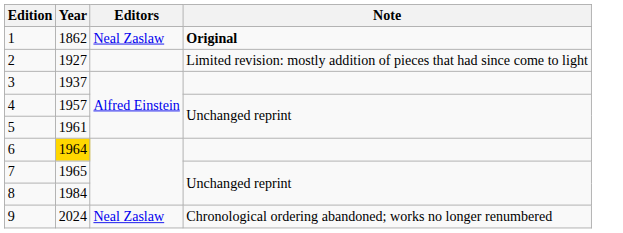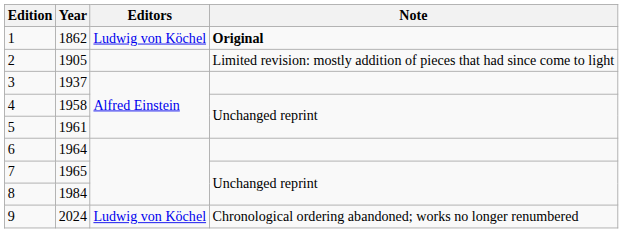 <table class="wikitable">
 <tr>
 <th>Edition</th>
 <th>Year</th>
 <th>Editors</th>
 <th>Note</th>
 </tr>
 <tr>
 <td>1</td>
 <td>1862</td>
-<td><a href='#'>Neal Zaslaw</a></td>
+<td><a href='#'>Ludwig von Köchel</a></td>
 <td><strong>Original</strong></td>
 </tr>
 <tr>
 <td>2</td>
-<td>1927</td>
+<td>1905</td>
 <td></td>
 <td>Limited revision: mostly addition of pieces that had since come to light</td>
 </tr>
 <tr>
 <td>3</td>
 <td>1937</td>
 <td rowspan=3><a href='#'>Alfred Einstein</a></td>
 <td></td>
 </tr>
 <tr>
 <td>4</td>
-<td>1957</td>
+<td>1958</td>
 <td rowspan=2>Unchanged reprint</td>
 </tr>
 <tr>
 <td>5</td>
 <td>1961</td>
 </tr>
 <tr>
 <td>6</td>
-<td style="background: gold;">1964</td>
+<td>1964</td>
 <td rowspan="3"></td>
 <td></td>
 </tr>
 <tr>
 <td>7</td>
 <td>1965</td>
 <td rowspan=2>Unchanged reprint</td>
 </tr>
 <tr>
 <td>8</td>
 <td>1984</td>
 </tr>
 <tr>
 <td>9</td>
 <td>2024</td>
-<td><a href='#'>Neal Zaslaw</a></td>
+<td><a href='#'>Ludwig von Köchel</a></td>
 <td>Chronological ordering abandoned; works no longer renumbered</td>
 </tr>
 </table>
